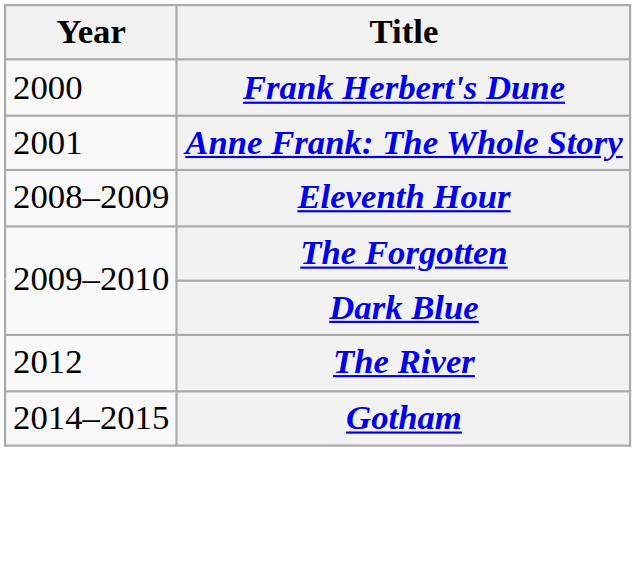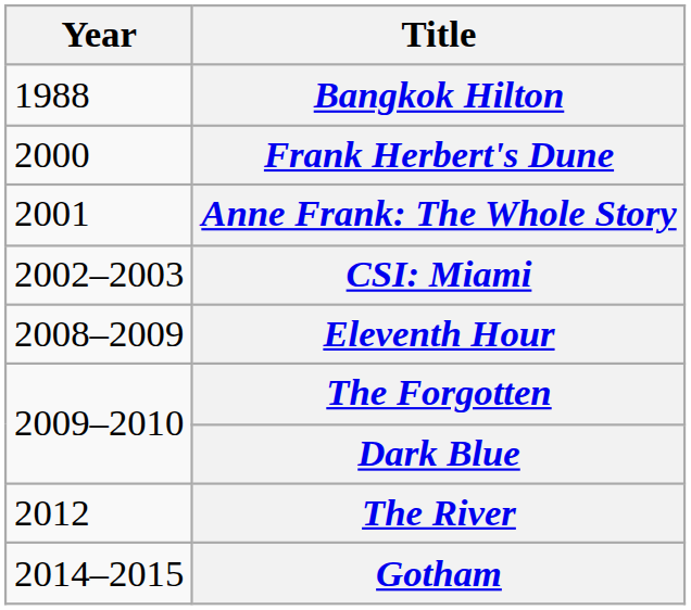 <table class="wikitable sortable plainrowheaders">
 <tr>
 <th>Year</th>
 <th>Title</th>
+</tr>
+<tr>
+<td>1988</td>
+<th scope="row" style="text-align:center;"><em><a href='#'>Bangkok Hilton</a></em></th>
 </tr>
 <tr>
 <td>2000</td>
 <th scope="row" style="text-align:center;"><em><a href='#'>Frank Herbert's Dune</a></em></th>
 </tr>
 <tr>
 <td>2001</td>
 <th scope="row" style="text-align:center;"><em><a href='#'>Anne Frank: The Whole Story</a></em></th>
+</tr>
+<tr>
+<td>2002–2003</td>
+<th scope="row" style="text-align:center;"><em><a href='#'>CSI: Miami</a></em></th>
 </tr>
 <tr>
 <td>2008–2009</td>
 <th scope="row" style="text-align:center;"><em><a href='#'>Eleventh Hour</a></em></th>
 </tr>
 <tr>
 <td rowspan=2>2009–2010</td>
 <th scope="row" style="text-align:center;"><em><a href='#'>The Forgotten</a></em></th>
 </tr>
 <tr>
 <th scope="row" style="text-align:center;"><em><a href='#'>Dark Blue</a></em></th>
 </tr>
 <tr>
 <td>2012</td>
 <th scope="row" style="text-align:center;"><em><a href='#'>The River</a></em></th>
 </tr>
 <tr>
 <td>2014–2015</td>
 <th scope="row" style="text-align:center;"><em><a href='#'>Gotham</a></em></th>
 </tr>
 </table>
